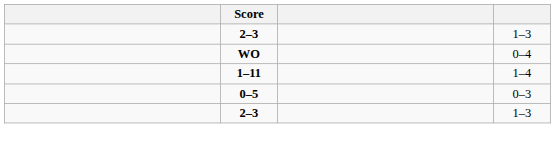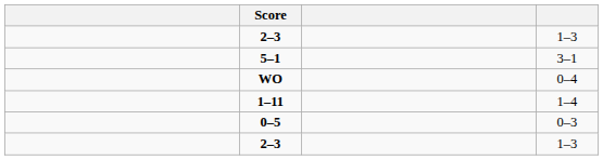 <table class="wikitable" style="text-align: center; ">
 <tr>
 <th align="right" width="270"></th>
 <th width="65">Score</th>
 <th align="left" width="270"></th>
 <th width="65"></th>
 </tr>
 <tr>
 <td align="left"></td>
 <td><strong>2–3</strong></td>
 <td align="left"><strong></strong></td>
 <td>1–3 <strong></strong></td>
+</tr>
+<tr>
+<td align="left"><strong></strong></td>
+<td><strong>5–1</strong></td>
+<td align="left"></td>
+<td>3–1 <strong></strong></td>
 </tr>
 <tr>
 <td align="left"></td>
 <td><strong>WO</strong></td>
 <td align="left"><strong></strong></td>
 <td>0–4 <strong></strong></td>
 </tr>
 <tr>
 <td align="left"></td>
 <td><strong>1–11</strong></td>
 <td align="left"><strong></strong></td>
 <td>1–4 <strong></strong></td>
 </tr>
 <tr>
 <td align="left"></td>
 <td><strong>0–5</strong></td>
 <td align="left"><strong></strong></td>
 <td>0–3 <strong></strong></td>
 </tr>
 <tr>
 <td align="left"></td>
 <td><strong>2–3</strong></td>
 <td align="left"><strong></strong></td>
 <td>1–3 <strong></strong></td>
 </tr>
 </table>
